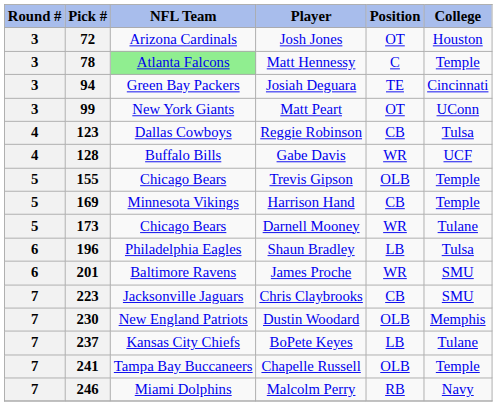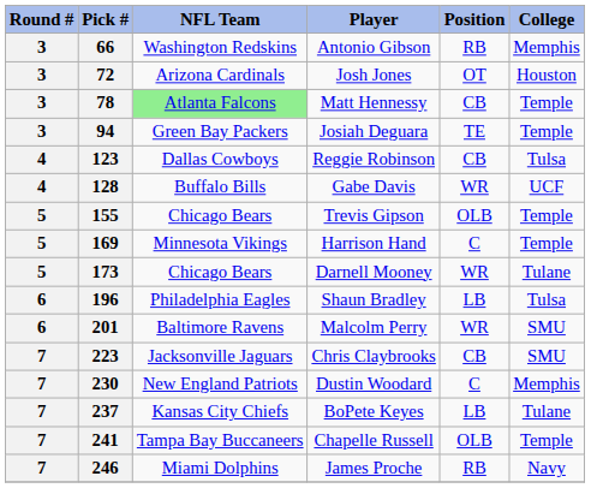 <table class="wikitable sortable" border="1" style="text-align: center;">
 <tr>
 <th style="background:#A8BDEC;">Round #</th>
 <th style="background:#A8BDEC;">Pick #</th>
 <th style="background:#A8BDEC;">NFL Team</th>
 <th style="background:#A8BDEC;">Player</th>
 <th style="background:#A8BDEC;">Position</th>
 <th style="background:#A8BDEC;">College</th>
+</tr>
+<tr>
+<th>3</th>
+<th>66</th>
+<td><a href='#'>Washington Redskins</a></td>
+<td><a href='#'>Antonio Gibson</a></td>
+<td><a href='#'>RB</a></td>
+<td><a href='#'>Memphis</a></td>
 </tr>
 <tr>
 <th>3</th>
 <th>72</th>
 <td><a href='#'>Arizona Cardinals</a></td>
 <td><a href='#'>Josh Jones</a></td>
 <td><a href='#'>OT</a></td>
 <td><a href='#'>Houston</a></td>
 </tr>
 <tr>
 <th>3</th>
 <th>78</th>
 <td style="background: lightgreen;"><a href='#'>Atlanta Falcons</a></td>
 <td><a href='#'>Matt Hennessy</a></td>
-<td><a href='#'>C</a></td>
+<td><a href='#'>CB</a></td>
 <td><a href='#'>Temple</a></td>
 </tr>
 <tr>
 <th>3</th>
 <th>94</th>
 <td><a href='#'>Green Bay Packers</a></td>
 <td><a href='#'>Josiah Deguara</a></td>
 <td><a href='#'>TE</a></td>
-<td><a href='#'>Cincinnati</a></td>
-</tr>
-<tr>
-<th>3</th>
-<th>99</th>
-<td><a href='#'>New York Giants</a></td>
-<td><a href='#'>Matt Peart</a></td>
-<td><a href='#'>OT</a></td>
-<td><a href='#'>UConn</a></td>
+<td><a href='#'>Temple</a></td>
 </tr>
 <tr>
 <th>4</th>
 <th>123</th>
 <td><a href='#'>Dallas Cowboys</a></td>
 <td><a href='#'>Reggie Robinson</a></td>
 <td><a href='#'>CB</a></td>
 <td><a href='#'>Tulsa</a></td>
 </tr>
 <tr>
 <th>4</th>
 <th>128</th>
 <td><a href='#'>Buffalo Bills</a></td>
 <td><a href='#'>Gabe Davis</a></td>
 <td><a href='#'>WR</a></td>
 <td><a href='#'>UCF</a></td>
 </tr>
 <tr>
 <th>5</th>
 <th>155</th>
 <td><a href='#'>Chicago Bears</a></td>
 <td><a href='#'>Trevis Gipson</a></td>
 <td><a href='#'>OLB</a></td>
 <td><a href='#'>Temple</a></td>
 </tr>
 <tr>
 <th>5</th>
 <th>169</th>
 <td><a href='#'>Minnesota Vikings</a></td>
 <td><a href='#'>Harrison Hand</a></td>
-<td><a href='#'>CB</a></td>
+<td><a href='#'>C</a></td>
 <td><a href='#'>Temple</a></td>
 </tr>
 <tr>
 <th>5</th>
 <th>173</th>
 <td><a href='#'>Chicago Bears</a></td>
 <td><a href='#'>Darnell Mooney</a></td>
 <td><a href='#'>WR</a></td>
 <td><a href='#'>Tulane</a></td>
 </tr>
 <tr>
 <th>6</th>
 <th>196</th>
 <td><a href='#'>Philadelphia Eagles</a></td>
 <td><a href='#'>Shaun Bradley</a></td>
 <td><a href='#'>LB</a></td>
 <td><a href='#'>Tulsa</a></td>
 </tr>
 <tr>
 <th>6</th>
 <th>201</th>
 <td><a href='#'>Baltimore Ravens</a></td>
-<td><a href='#'>James Proche</a></td>
+<td><a href='#'>Malcolm Perry</a></td>
 <td><a href='#'>WR</a></td>
 <td><a href='#'>SMU</a></td>
 </tr>
 <tr>
 <th>7</th>
 <th>223</th>
 <td><a href='#'>Jacksonville Jaguars</a></td>
 <td><a href='#'>Chris Claybrooks</a></td>
 <td><a href='#'>CB</a></td>
 <td><a href='#'>SMU</a></td>
 </tr>
 <tr>
 <th>7</th>
 <th>230</th>
 <td><a href='#'>New England Patriots</a></td>
 <td><a href='#'>Dustin Woodard</a></td>
-<td><a href='#'>OLB</a></td>
+<td><a href='#'>C</a></td>
 <td><a href='#'>Memphis</a></td>
 </tr>
 <tr>
 <th>7</th>
 <th>237</th>
 <td><a href='#'>Kansas City Chiefs</a></td>
 <td><a href='#'>BoPete Keyes</a></td>
 <td><a href='#'>LB</a></td>
 <td><a href='#'>Tulane</a></td>
 </tr>
 <tr>
 <th>7</th>
 <th>241</th>
 <td><a href='#'>Tampa Bay Buccaneers</a></td>
 <td><a href='#'>Chapelle Russell</a></td>
 <td><a href='#'>OLB</a></td>
 <td><a href='#'>Temple</a></td>
 </tr>
 <tr>
 <th>7</th>
 <th>246</th>
 <td><a href='#'>Miami Dolphins</a></td>
-<td><a href='#'>Malcolm Perry</a></td>
+<td><a href='#'>James Proche</a></td>
 <td><a href='#'>RB</a></td>
 <td><a href='#'>Navy</a></td>
 </tr>
 <tr>
 </tr>
 </table>
